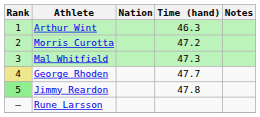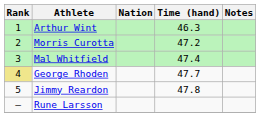 <table class="wikitable sortable" style="text-align:center">
 <tr>
 <th>Rank</th>
 <th>Athlete</th>
 <th>Nation</th>
 <th>Time (hand)</th>
 <th>Notes</th>
 </tr>
 <tr bgcolor=#bbf3bb>
 <td>1</td>
 <td align=left><a href='#'>Arthur Wint</a></td>
 <td align=left></td>
 <td>46.3</td>
 <td></td>
 </tr>
 <tr bgcolor=#bbf3bb>
 <td>2</td>
 <td align=left><a href='#'>Morris Curotta</a></td>
 <td align=left></td>
 <td>47.2</td>
 <td></td>
 </tr>
 <tr bgcolor=#bbf3bb>
 <td>3</td>
 <td align=left><a href='#'>Mal Whitfield</a></td>
 <td align=left></td>
-<td>47.3</td>
+<td>47.4</td>
 <td></td>
 </tr>
 <tr>
 <td style="background: khaki;">4</td>
 <td align=left><a href='#'>George Rhoden</a></td>
 <td align=left></td>
 <td>47.7</td>
 <td></td>
 </tr>
 <tr>
-<td style="background: lightgreen;">5</td>
+<td>5</td>
 <td align=left><a href='#'>Jimmy Reardon</a></td>
 <td align=left></td>
 <td>47.8</td>
 <td></td>
 </tr>
 <tr>
 <td data-sort-value=6>—</td>
 <td align=left><a href='#'>Rune Larsson</a></td>
 <td align=left></td>
 <td></td>
 <td></td>
 </tr>
 <tr>
 </tr>
 </table>
